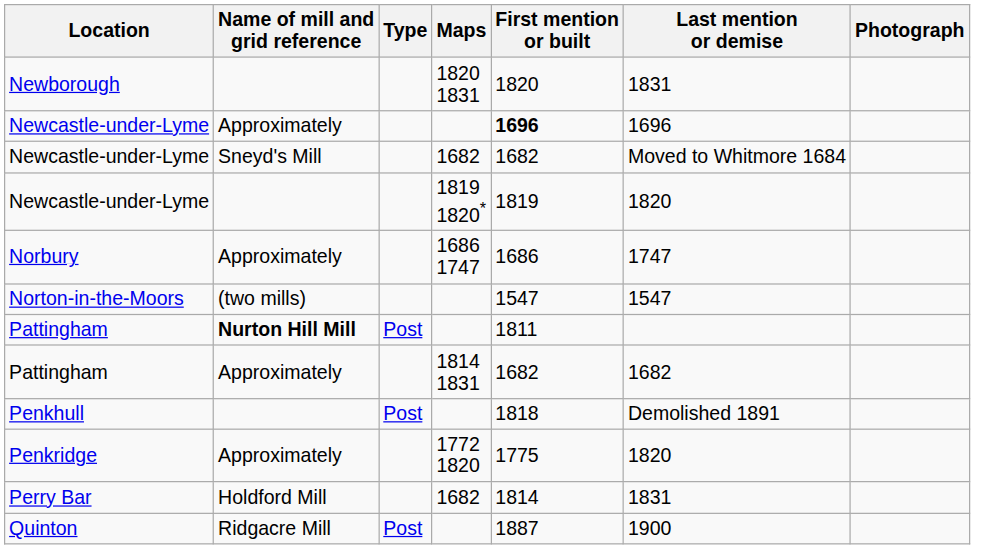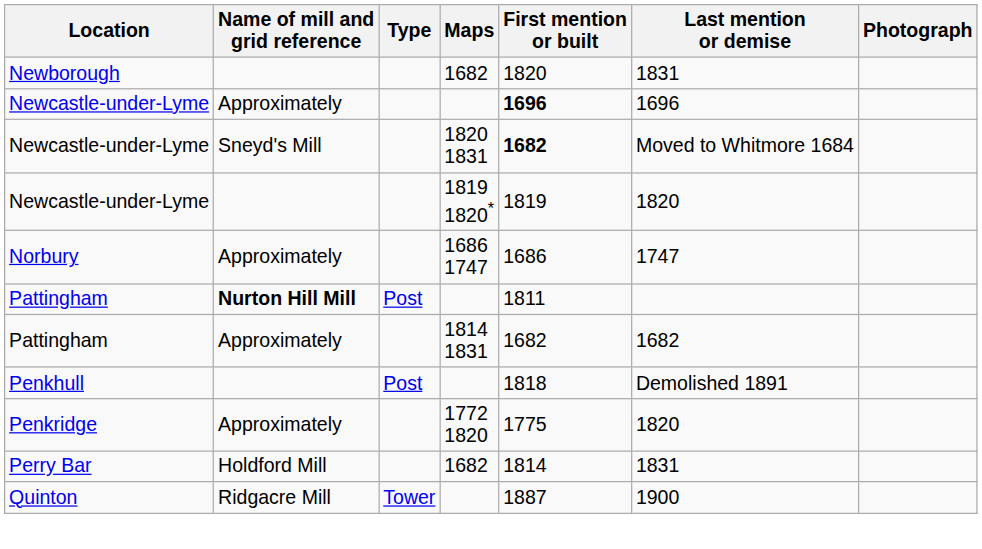 <table class="wikitable">
 <tr>
 <th>Location</th>
 <th>Name of mill and<br>grid reference</th>
 <th>Type</th>
 <th>Maps</th>
 <th>First mention<br>or built</th>
 <th>Last mention<br> or demise</th>
 <th>Photograph</th>
 </tr>
 <tr>
 <td><a href='#'>Newborough</a></td>
 <td></td>
 <td></td>
-<td>1820<br>1831</td>
+<td>1682</td>
 <td>1820</td>
 <td>1831</td>
 <td></td>
 </tr>
 <tr>
 <td><a href='#'>Newcastle-under-Lyme</a></td>
 <td>Approximately<br></td>
 <td></td>
 <td></td>
 <td><strong>1696</strong></td>
 <td>1696</td>
 <td></td>
 </tr>
 <tr>
 <td>Newcastle-under-Lyme</td>
 <td>Sneyd's Mill<br></td>
 <td></td>
-<td>1682</td>
-<td>1682</td>
+<td>1820<br>1831</td>
+<td><strong>1682</strong></td>
 <td>Moved to Whitmore 1684</td>
 <td></td>
 </tr>
 <tr>
 <td>Newcastle-under-Lyme</td>
 <td></td>
 <td></td>
 <td>1819<br>1820<sup>*</sup></td>
 <td>1819</td>
 <td>1820</td>
 <td></td>
 </tr>
 <tr>
 <td><a href='#'>Norbury</a></td>
 <td>Approximately<br></td>
 <td></td>
 <td>1686<br>1747</td>
 <td>1686</td>
 <td>1747</td>
-<td></td>
-</tr>
-<tr>
-<td><a href='#'>Norton-in-the-Moors</a></td>
-<td>(two mills)<br></td>
-<td></td>
-<td></td>
-<td>1547</td>
-<td>1547</td>
 <td></td>
 </tr>
 <tr>
 <td><a href='#'>Pattingham</a></td>
 <td><strong>Nurton Hill Mill</strong><br></td>
 <td><a href='#'>Post</a></td>
 <td></td>
 <td>1811</td>
 <td></td>
 <td></td>
 </tr>
 <tr>
 <td>Pattingham</td>
 <td>Approximately<br></td>
 <td></td>
 <td>1814<br>1831</td>
 <td>1682</td>
 <td>1682</td>
 <td></td>
 </tr>
 <tr>
 <td><a href='#'>Penkhull</a></td>
 <td></td>
 <td><a href='#'>Post</a></td>
 <td></td>
 <td>1818</td>
 <td>Demolished 1891</td>
 <td></td>
 </tr>
 <tr>
 <td><a href='#'>Penkridge</a></td>
 <td>Approximately<br></td>
 <td></td>
 <td>1772<br>1820</td>
 <td>1775</td>
 <td>1820</td>
 <td></td>
 </tr>
 <tr>
 <td><a href='#'>Perry Bar</a></td>
 <td>Holdford Mill<br></td>
 <td></td>
 <td>1682</td>
 <td>1814</td>
 <td>1831</td>
 <td></td>
 </tr>
 <tr>
 <td><a href='#'>Quinton</a></td>
 <td>Ridgacre Mill<br></td>
-<td><a href='#'>Post</a></td>
+<td><a href='#'>Tower</a></td>
 <td></td>
 <td>1887</td>
 <td>1900</td>
 <td></td>
 </tr>
 </table>
